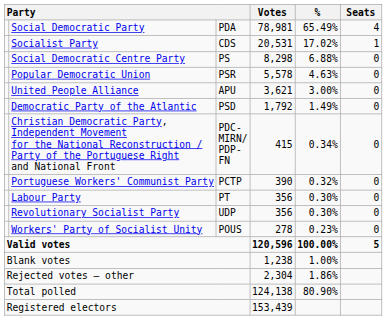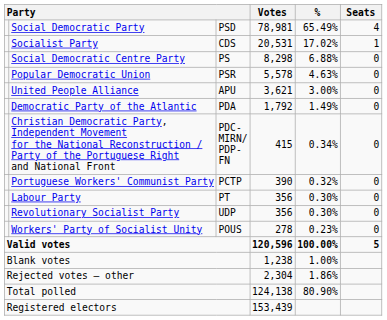 <table class="wikitable" border="1" style="text-align:right;">
 <tr>
 <th style="text-align:left;" colspan=3>Party</th>
 <th align=center width="50">Votes</th>
 <th align=center width="50">%</th>
 <th align=center width="50">Seats</th>
 </tr>
 <tr>
 <td></td>
 <td align=left><a href='#'>Social Democratic Party</a></td>
-<td align=left>PDA</td>
+<td align=left>PSD</td>
 <td>78,981</td>
 <td>65.49%</td>
 <td>4</td>
 </tr>
 <tr>
 <td></td>
 <td align=left><a href='#'>Socialist Party</a></td>
 <td align=left>CDS</td>
 <td>20,531</td>
 <td>17.02%</td>
 <td>1</td>
 </tr>
 <tr>
 <td></td>
 <td align=left style="white-space: nowrap;"><a href='#'>Social Democratic Centre Party</a></td>
 <td align=left>PS</td>
 <td>8,298</td>
 <td>6.88%</td>
 <td>0</td>
 </tr>
 <tr>
 <td></td>
 <td align=left><a href='#'>Popular Democratic Union</a></td>
 <td align=left>PSR</td>
 <td>5,578</td>
 <td>4.63%</td>
 <td>0</td>
 </tr>
 <tr>
 <td></td>
 <td align=left><a href='#'>United People Alliance</a></td>
 <td align=left>APU</td>
 <td>3,621</td>
 <td>3.00%</td>
 <td>0</td>
 </tr>
 <tr>
 <td></td>
 <td align=left><a href='#'>Democratic Party of the Atlantic</a></td>
-<td align=left>PSD</td>
+<td align=left>PDA</td>
 <td>1,792</td>
 <td>1.49%</td>
 <td>0</td>
 </tr>
 <tr>
 <td></td>
 <td align=left><a href='#'>Christian Democratic Party</a>,<br><a href='#'>Independent Movement<br>for the National Reconstruction /<br>Party of the Portuguese Right</a><br>and National Front</td>
 <td align=left>PDC-<br>MIRN/<br>PDP-<br>FN</td>
 <td>415</td>
 <td>0.34%</td>
 <td>0</td>
 </tr>
 <tr>
 <td></td>
 <td align=left><a href='#'>Portuguese Workers' Communist Party</a></td>
 <td align=left>PCTP</td>
 <td>390</td>
 <td>0.32%</td>
 <td>0</td>
 </tr>
 <tr>
 <td></td>
 <td align=left><a href='#'>Labour Party</a></td>
 <td align=left>PT</td>
 <td>356</td>
 <td>0.30%</td>
 <td>0</td>
 </tr>
 <tr>
 <td></td>
 <td align=left><a href='#'>Revolutionary Socialist Party</a></td>
 <td align=left>UDP</td>
 <td>356</td>
 <td>0.30%</td>
 <td>0</td>
 </tr>
 <tr>
 <td></td>
 <td align=left><a href='#'>Workers' Party of Socialist Unity</a></td>
 <td align=left>POUS</td>
 <td>278</td>
 <td>0.23%</td>
 <td>0</td>
 </tr>
 <tr style="font-weight:bold">
 <td align=left colspan=3>Valid votes</td>
 <td>120,596</td>
 <td>100.00%</td>
 <td>5</td>
 </tr>
 <tr>
 <td align=left colspan=3>Blank votes</td>
 <td>1,238</td>
 <td>1.00%</td>
 <td></td>
 </tr>
 <tr>
 <td align=left colspan=3>Rejected votes – other</td>
 <td>2,304</td>
 <td>1.86%</td>
 <td></td>
 </tr>
 <tr>
 <td align=left colspan=3>Total polled</td>
 <td>124,138</td>
 <td>80.90%</td>
 <td></td>
 </tr>
 <tr>
 <td align=left colspan=3>Registered electors</td>
 <td>153,439</td>
 <td></td>
 <td></td>
 </tr>
 </table>
